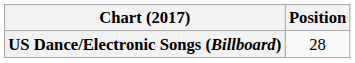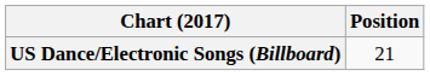 <table class="wikitable plainrowheaders sortable" style="text-align:center">
 <tr>
 <th scope="col">Chart (2017)</th>
 <th scope="col">Position</th>
 </tr>
 <tr>
 <th scope="row">US Dance/Electronic Songs (<em>Billboard</em>)</th>
-<td>28</td>
+<td>21</td>
 </tr>
 </table>
